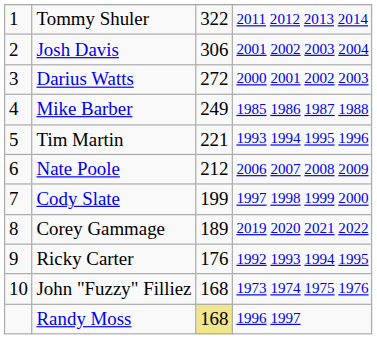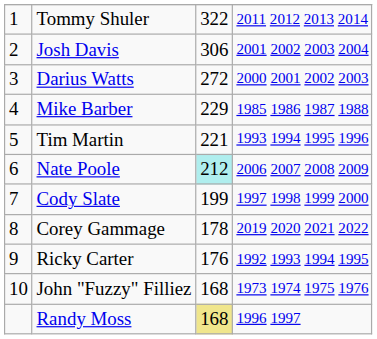 <table class="wikitable">
 <tr>
 </tr>
 <tr>
 <td>1</td>
 <td>Tommy Shuler</td>
 <td>322</td>
 <td style="font-size:80%;"><a href='#'>2011</a> <a href='#'>2012</a> <a href='#'>2013</a> <a href='#'>2014</a></td>
 </tr>
 <tr>
 <td>2</td>
 <td><a href='#'>Josh Davis</a></td>
 <td>306</td>
 <td style="font-size:80%;"><a href='#'>2001</a> <a href='#'>2002</a> <a href='#'>2003</a> <a href='#'>2004</a></td>
 </tr>
 <tr>
 <td>3</td>
 <td><a href='#'>Darius Watts</a></td>
 <td>272</td>
 <td style="font-size:80%;"><a href='#'>2000</a> <a href='#'>2001</a> <a href='#'>2002</a> <a href='#'>2003</a></td>
 </tr>
 <tr>
 <td>4</td>
 <td><a href='#'>Mike Barber</a></td>
-<td>249</td>
+<td>229</td>
 <td style="font-size:80%;"><a href='#'>1985</a> <a href='#'>1986</a> <a href='#'>1987</a> <a href='#'>1988</a></td>
 </tr>
 <tr>
 <td>5</td>
 <td>Tim Martin</td>
 <td>221</td>
 <td style="font-size:80%;"><a href='#'>1993</a> <a href='#'>1994</a> <a href='#'>1995</a> <a href='#'>1996</a></td>
 </tr>
 <tr>
 <td>6</td>
 <td><a href='#'>Nate Poole</a></td>
-<td>212</td>
+<td style="background: paleturquoise;">212</td>
 <td style="font-size:80%;"><a href='#'>2006</a> <a href='#'>2007</a> <a href='#'>2008</a> <a href='#'>2009</a></td>
 </tr>
 <tr>
 <td>7</td>
 <td><a href='#'>Cody Slate</a></td>
 <td>199</td>
 <td style="font-size:80%;"><a href='#'>1997</a> <a href='#'>1998</a> <a href='#'>1999</a> <a href='#'>2000</a></td>
 </tr>
 <tr>
 <td>8</td>
 <td>Corey Gammage</td>
-<td>189</td>
+<td>178</td>
 <td style="font-size:80%;"><a href='#'>2019</a> <a href='#'>2020</a> <a href='#'>2021</a> <a href='#'>2022</a></td>
 </tr>
 <tr>
 <td>9</td>
 <td>Ricky Carter</td>
 <td>176</td>
 <td style="font-size:80%;"><a href='#'>1992</a> <a href='#'>1993</a> <a href='#'>1994</a> <a href='#'>1995</a></td>
 </tr>
 <tr>
 <td>10</td>
 <td>John "Fuzzy" Filliez</td>
 <td>168</td>
 <td style="font-size:80%;"><a href='#'>1973</a> <a href='#'>1974</a> <a href='#'>1975</a> <a href='#'>1976</a></td>
 </tr>
 <tr>
 <td></td>
 <td><a href='#'>Randy Moss</a></td>
 <td style="background: khaki;">168</td>
 <td style="font-size:80%;"><a href='#'>1996</a> <a href='#'>1997</a></td>
 </tr>
 </table>
